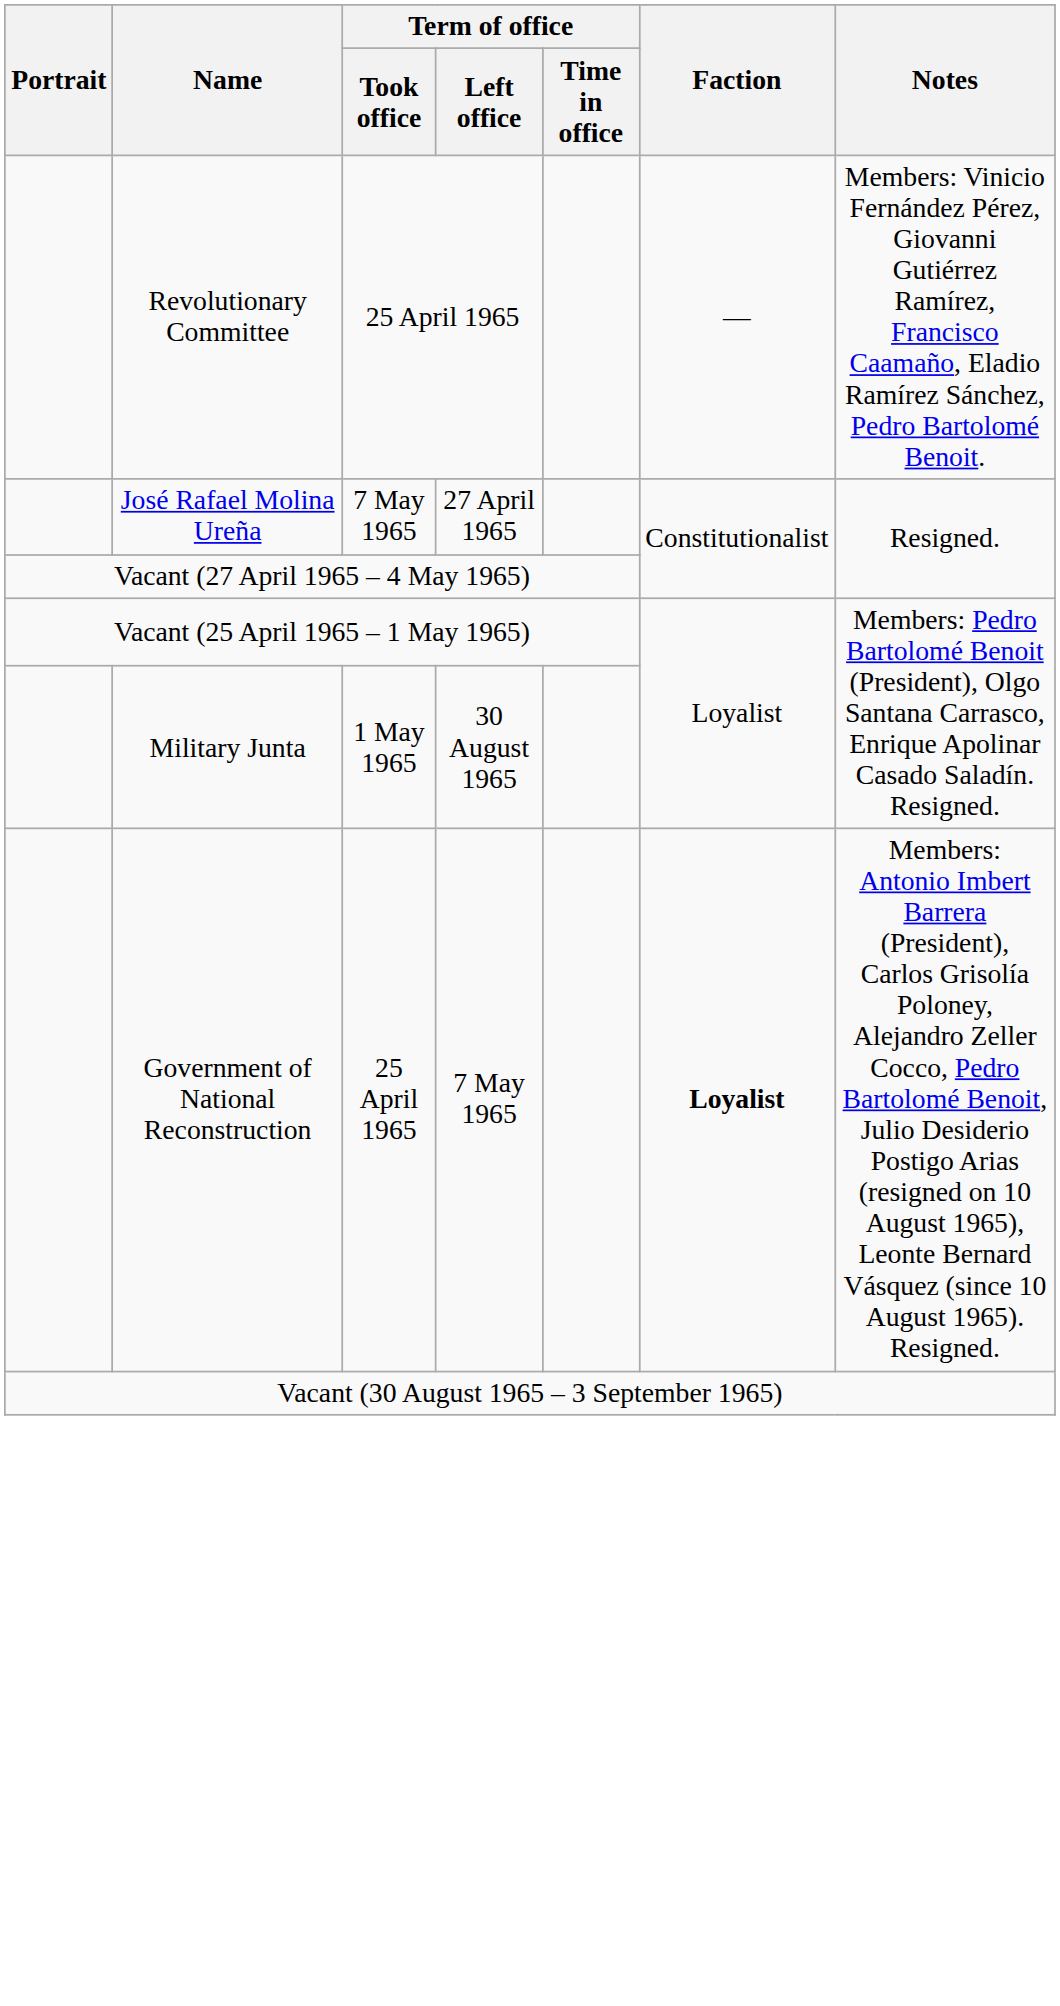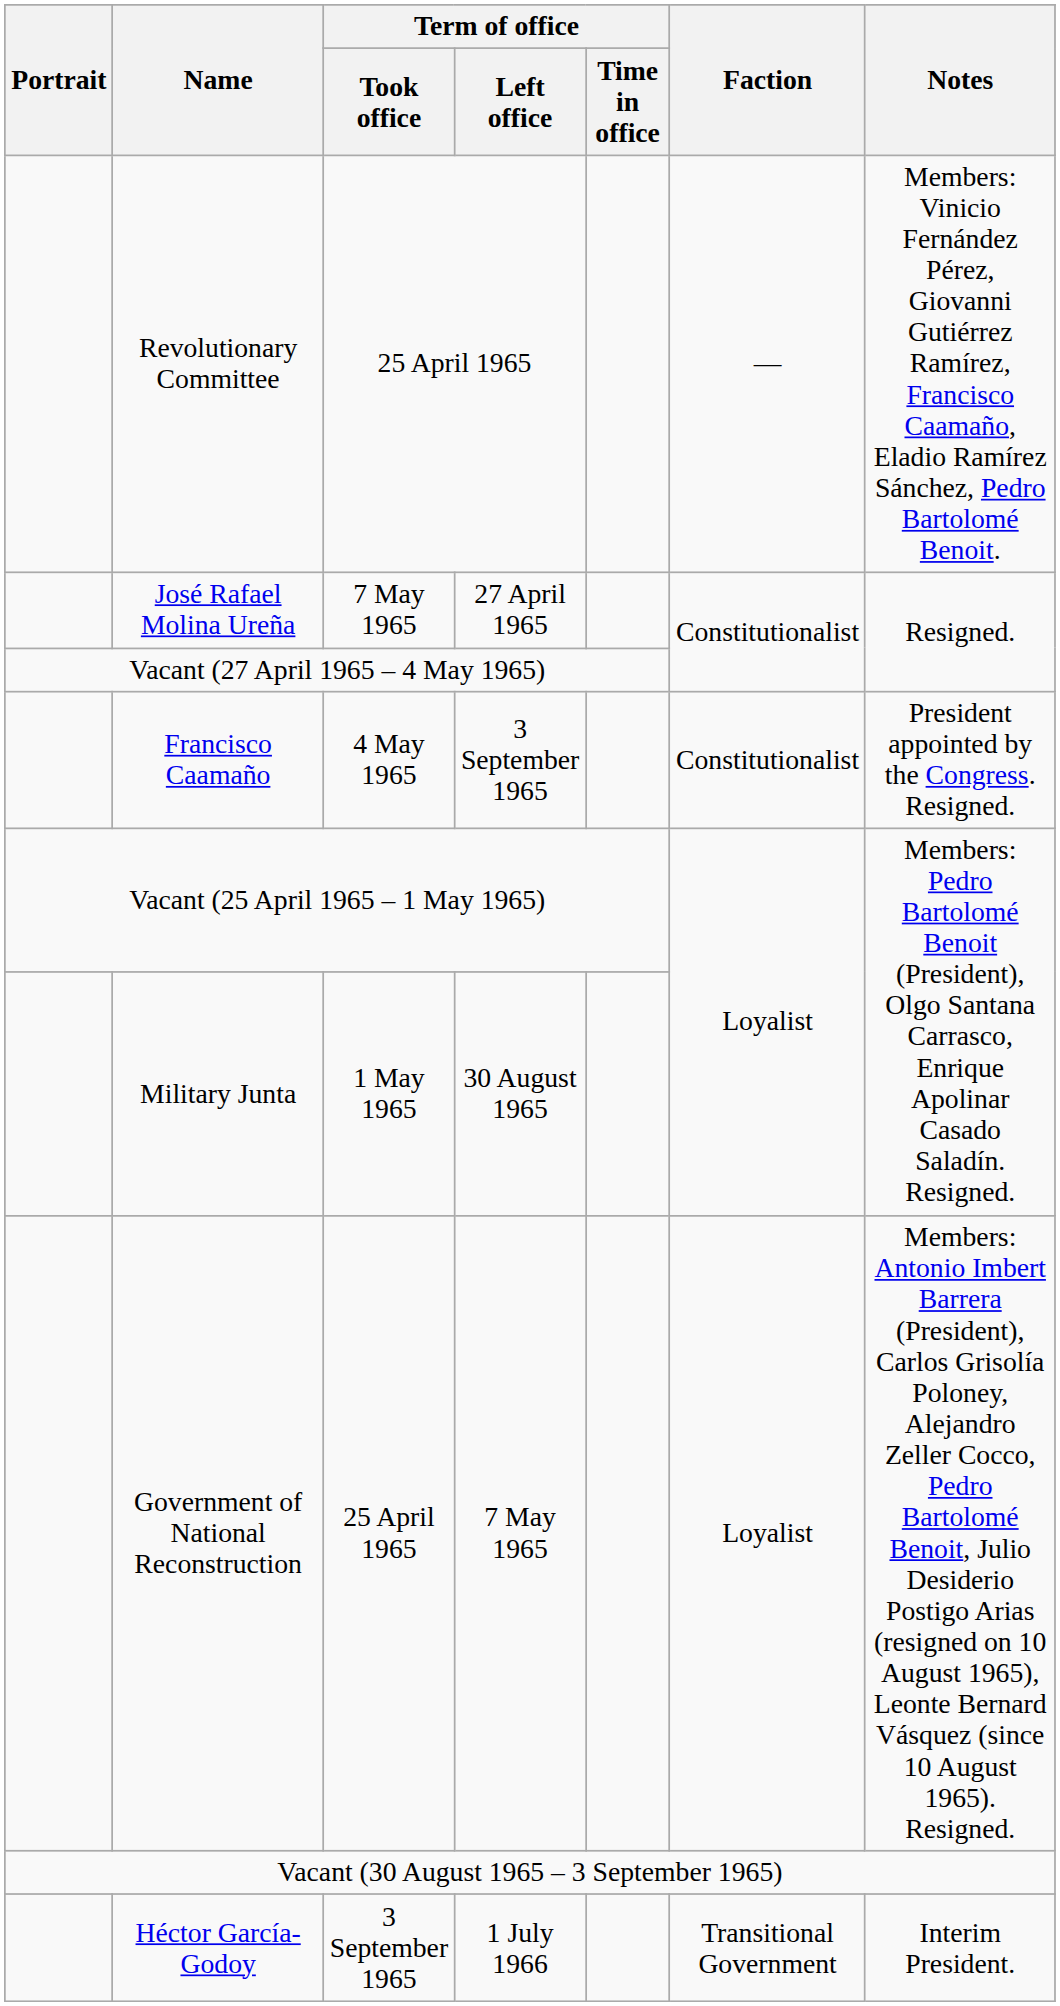 <table class="wikitable" style="text-align:center">
 <tr>
 <th rowspan="2" width="10%">Portrait</th>
 <th rowspan="2" width="25%">Name<br></th>
 <th colspan="3" width="31.4%">Term of office</th>
 <th rowspan="2">Faction</th>
 <th rowspan="2" width="26%">Notes</th>
 </tr>
 <tr>
 <th>Took office</th>
 <th>Left office</th>
 <th>Time in office</th>
 </tr>
 <tr>
 <td></td>
 <td>Revolutionary Committee</td>
 <td colspan="2">25 April 1965</td>
 <td></td>
 <td>—</td>
 <td>Members: Vinicio Fernández Pérez, Giovanni Gutiérrez Ramírez, <a href='#'>Francisco Caamaño</a>, Eladio Ramírez Sánchez, <a href='#'>Pedro Bartolomé Benoit</a>.</td>
 </tr>
 <tr>
 <td></td>
 <td><a href='#'>José Rafael Molina Ureña</a><br></td>
 <td>7 May 1965</td>
 <td>27 April 1965</td>
 <td></td>
 <td rowspan="2">Constitutionalist<br></td>
 <td rowspan="2">Resigned.</td>
 </tr>
 <tr>
 <td colspan="5">Vacant (27 April 1965 – 4 May 1965)</td>
 </tr>
 <tr>
+<td></td>
+<td><a href='#'>Francisco Caamaño</a><br></td>
+<td>4 May 1965</td>
+<td>3 September 1965</td>
+<td></td>
+<td Constitutionalist{>Constitutionalist<br></td>
+<td>President appointed by the <a href='#'>Congress</a>.<br>Resigned.</td>
+</tr>
+<tr>
 <td colspan="5">Vacant (25 April 1965 – 1 May 1965)</td>
 <td rowspan="2">Loyalist<br></td>
 <td rowspan="2">Members: <a href='#'>Pedro Bartolomé Benoit</a> (President), Olgo Santana Carrasco, Enrique Apolinar Casado Saladín.<br>Resigned.</td>
 </tr>
 <tr>
 <td></td>
 <td>Military Junta</td>
 <td>1 May 1965</td>
 <td>30 August 1965</td>
 <td></td>
 </tr>
 <tr>
 <td></td>
 <td>Government of National Reconstruction</td>
 <td>25 April 1965</td>
 <td>7 May 1965</td>
 <td></td>
-<td><strong>Loyalist<br></strong></td>
+<td>Loyalist<br></td>
 <td>Members: <a href='#'>Antonio Imbert Barrera</a> (President), Carlos Grisolía Poloney, Alejandro Zeller Cocco, <a href='#'>Pedro Bartolomé Benoit</a>, Julio Desiderio Postigo Arias (resigned on 10 August 1965), Leonte Bernard Vásquez (since 10 August 1965).<br>Resigned.</td>
 </tr>
 <tr>
 <td colspan="7">Vacant (30 August 1965 – 3 September 1965)</td>
 </tr>
+<tr>
+<td></td>
+<td><a href='#'>Héctor García-Godoy</a><br></td>
+<td>3 September 1965</td>
+<td>1 July 1966</td>
+<td></td>
+<td>Transitional Government</td>
+<td>Interim President.</td>
+</tr>
 </table>
